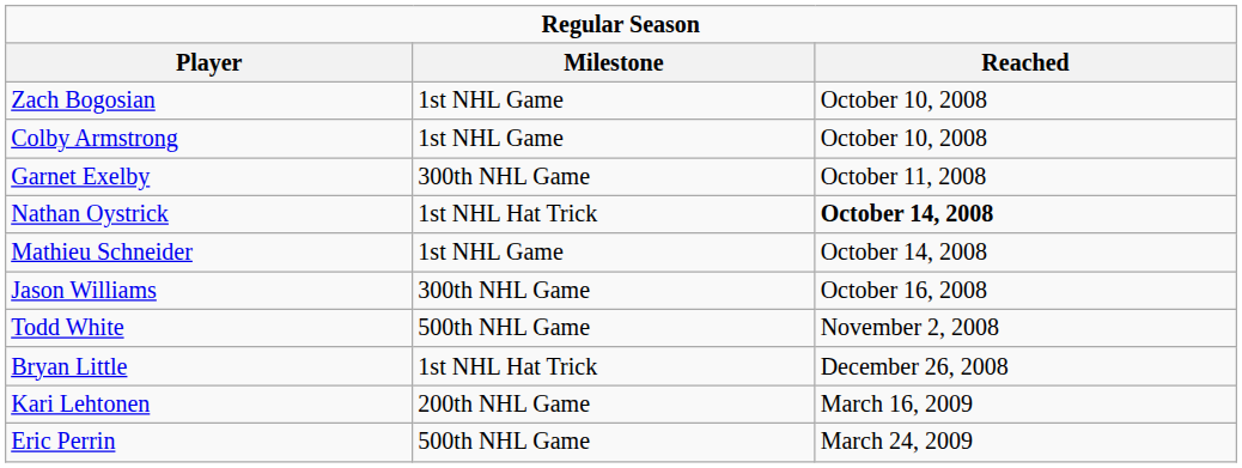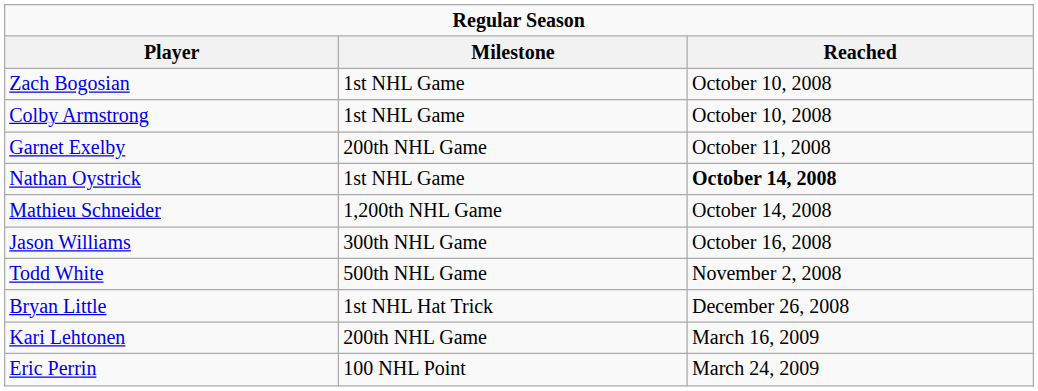 <table class="wikitable" width="52%">
 <tr>
 <td colspan="10" align="center"><strong>Regular Season</strong></td>
 </tr>
 <tr>
 <th>Player</th>
 <th>Milestone</th>
 <th>Reached</th>
 </tr>
 <tr>
 <td><a href='#'>Zach Bogosian</a></td>
 <td>1st NHL Game</td>
 <td>October 10, 2008</td>
 </tr>
 <tr>
 <td><a href='#'>Colby Armstrong</a></td>
 <td>1st NHL Game</td>
 <td>October 10, 2008</td>
 </tr>
 <tr>
 <td><a href='#'>Garnet Exelby</a></td>
-<td>300th NHL Game</td>
+<td>200th NHL Game</td>
 <td>October 11, 2008</td>
 </tr>
 <tr>
 <td><a href='#'>Nathan Oystrick</a></td>
-<td>1st NHL Hat Trick</td>
+<td>1st NHL Game</td>
 <td><strong>October 14, 2008</strong></td>
 </tr>
 <tr>
 <td><a href='#'>Mathieu Schneider</a></td>
-<td>1st NHL Game</td>
+<td>1,200th NHL Game</td>
 <td>October 14, 2008</td>
 </tr>
 <tr>
 <td><a href='#'>Jason Williams</a></td>
 <td>300th NHL Game</td>
 <td>October 16, 2008</td>
 </tr>
 <tr>
 <td><a href='#'>Todd White</a></td>
 <td>500th NHL Game</td>
 <td>November 2, 2008</td>
 </tr>
 <tr>
 <td><a href='#'>Bryan Little</a></td>
 <td>1st NHL Hat Trick</td>
 <td>December 26, 2008</td>
 </tr>
 <tr>
 <td><a href='#'>Kari Lehtonen</a></td>
 <td>200th NHL Game</td>
 <td>March 16, 2009</td>
 </tr>
 <tr>
 <td><a href='#'>Eric Perrin</a></td>
-<td>500th NHL Game</td>
+<td>100 NHL Point</td>
 <td>March 24, 2009</td>
 </tr>
 </table>
